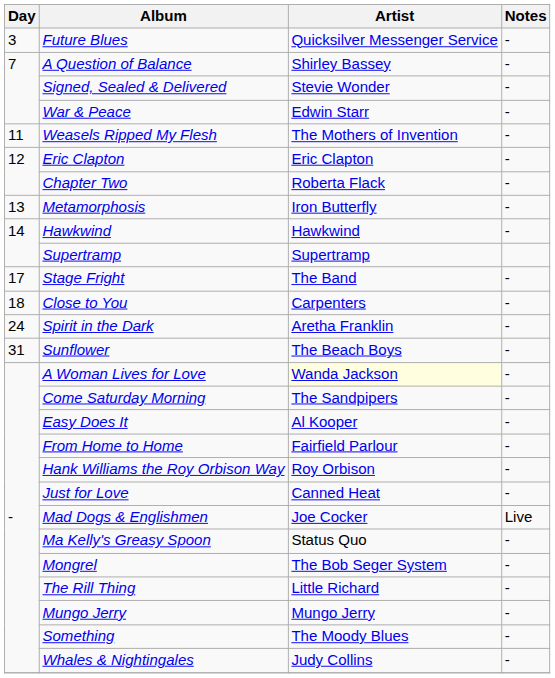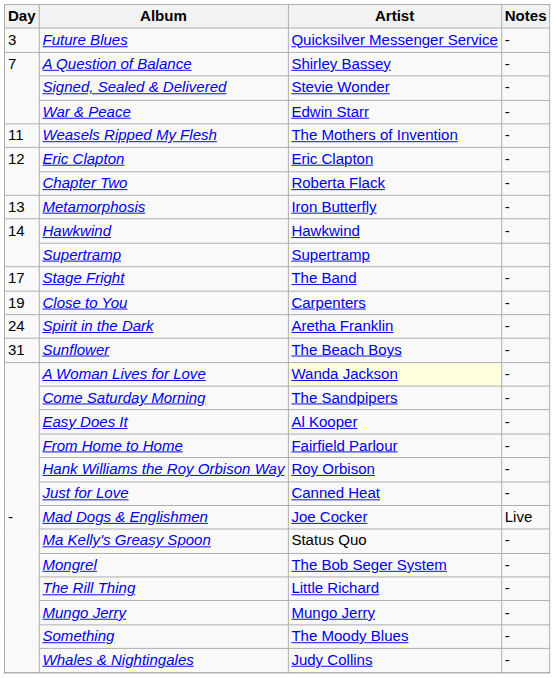 <table class="wikitable">
 <tr>
 <th>Day</th>
 <th>Album</th>
 <th>Artist</th>
 <th>Notes</th>
 </tr>
 <tr>
 <td rowspan="1" valign="top">3</td>
 <td><em><a href='#'>Future Blues</a></em></td>
 <td><a href='#'>Quicksilver Messenger Service</a></td>
 <td>-</td>
 </tr>
 <tr>
 <td rowspan="3" valign="top">7</td>
 <td><em><a href='#'>A Question of Balance</a></em></td>
 <td><a href='#'>Shirley Bassey</a></td>
 <td>-</td>
 </tr>
 <tr>
 <td><em><a href='#'>Signed, Sealed & Delivered</a></em></td>
 <td><a href='#'>Stevie Wonder</a></td>
 <td>-</td>
 </tr>
 <tr>
 <td><em><a href='#'>War & Peace</a></em></td>
 <td><a href='#'>Edwin Starr</a></td>
 <td>-</td>
 </tr>
 <tr>
 <td rowspan="1" valign="top">11</td>
 <td><em><a href='#'>Weasels Ripped My Flesh</a></em></td>
 <td><a href='#'>The Mothers of Invention</a></td>
 <td>-</td>
 </tr>
 <tr>
 <td rowspan="2" valign="top">12</td>
 <td><em><a href='#'>Eric Clapton</a></em></td>
 <td><a href='#'>Eric Clapton</a></td>
 <td>-</td>
 </tr>
 <tr>
 <td><em><a href='#'>Chapter Two</a></em></td>
 <td><a href='#'>Roberta Flack</a></td>
 <td>-</td>
 </tr>
 <tr>
 <td rowspan="1" valign="top">13</td>
 <td><em><a href='#'>Metamorphosis</a></em></td>
 <td><a href='#'>Iron Butterfly</a></td>
 <td>-</td>
 </tr>
 <tr>
 <td rowspan="2" valign="top">14</td>
 <td><em><a href='#'>Hawkwind</a></em></td>
 <td><a href='#'>Hawkwind</a></td>
 <td>-</td>
 </tr>
 <tr>
 <td><em><a href='#'>Supertramp</a></em></td>
 <td><a href='#'>Supertramp</a></td>
 <td></td>
 </tr>
 <tr>
 <td rowspan="1" valign="top">17</td>
 <td><em><a href='#'>Stage Fright</a></em></td>
 <td><a href='#'>The Band</a></td>
 <td>-</td>
 </tr>
 <tr>
-<td rowspan="1" valign="top">18</td>
+<td rowspan="1" valign="top">19</td>
 <td><em><a href='#'>Close to You</a></em></td>
 <td><a href='#'>Carpenters</a></td>
 <td>-</td>
 </tr>
 <tr>
 <td rowspan="1" valign="top">24</td>
 <td><em><a href='#'>Spirit in the Dark</a></em></td>
 <td><a href='#'>Aretha Franklin</a></td>
 <td>-</td>
 </tr>
 <tr>
 <td rowspan="1" valign="top">31</td>
 <td><em><a href='#'>Sunflower</a></em></td>
 <td><a href='#'>The Beach Boys</a></td>
 <td>-</td>
 </tr>
 <tr>
 <td rowspan="13">-</td>
 <td><em><a href='#'>A Woman Lives for Love</a></em></td>
 <td style="background: lightyellow;"><a href='#'>Wanda Jackson</a></td>
 <td>-</td>
 </tr>
 <tr>
 <td><em><a href='#'>Come Saturday Morning</a></em></td>
 <td><a href='#'>The Sandpipers</a></td>
 <td>-</td>
 </tr>
 <tr>
 <td><em><a href='#'>Easy Does It</a></em></td>
 <td><a href='#'>Al Kooper</a></td>
 <td>-</td>
 </tr>
 <tr>
 <td><em><a href='#'>From Home to Home</a></em></td>
 <td><a href='#'>Fairfield Parlour</a></td>
 <td>-</td>
 </tr>
 <tr>
 <td><em><a href='#'>Hank Williams the Roy Orbison Way</a></em></td>
 <td><a href='#'>Roy Orbison</a></td>
 <td>-</td>
 </tr>
 <tr>
 <td><em><a href='#'>Just for Love</a></em></td>
 <td><a href='#'>Canned Heat</a></td>
 <td>-</td>
 </tr>
 <tr>
 <td><em><a href='#'>Mad Dogs & Englishmen</a></em></td>
 <td><a href='#'>Joe Cocker</a></td>
 <td>Live</td>
 </tr>
 <tr>
 <td><em><a href='#'>Ma Kelly's Greasy Spoon</a></em></td>
 <td>Status Quo</td>
 <td>-</td>
 </tr>
 <tr>
 <td><em><a href='#'>Mongrel</a></em></td>
 <td><a href='#'>The Bob Seger System</a></td>
 <td>-</td>
 </tr>
 <tr>
 <td><em><a href='#'>The Rill Thing</a></em></td>
 <td><a href='#'>Little Richard</a></td>
 <td>-</td>
 </tr>
 <tr>
 <td><em><a href='#'>Mungo Jerry</a></em></td>
 <td><a href='#'>Mungo Jerry</a></td>
 <td>-</td>
 </tr>
 <tr>
 <td><em><a href='#'>Something</a></em></td>
 <td><a href='#'>The Moody Blues</a></td>
 <td>-</td>
 </tr>
 <tr>
 <td><em><a href='#'>Whales & Nightingales</a></em></td>
 <td><a href='#'>Judy Collins</a></td>
 <td>-</td>
 </tr>
 <tr>
 </tr>
 </table>
